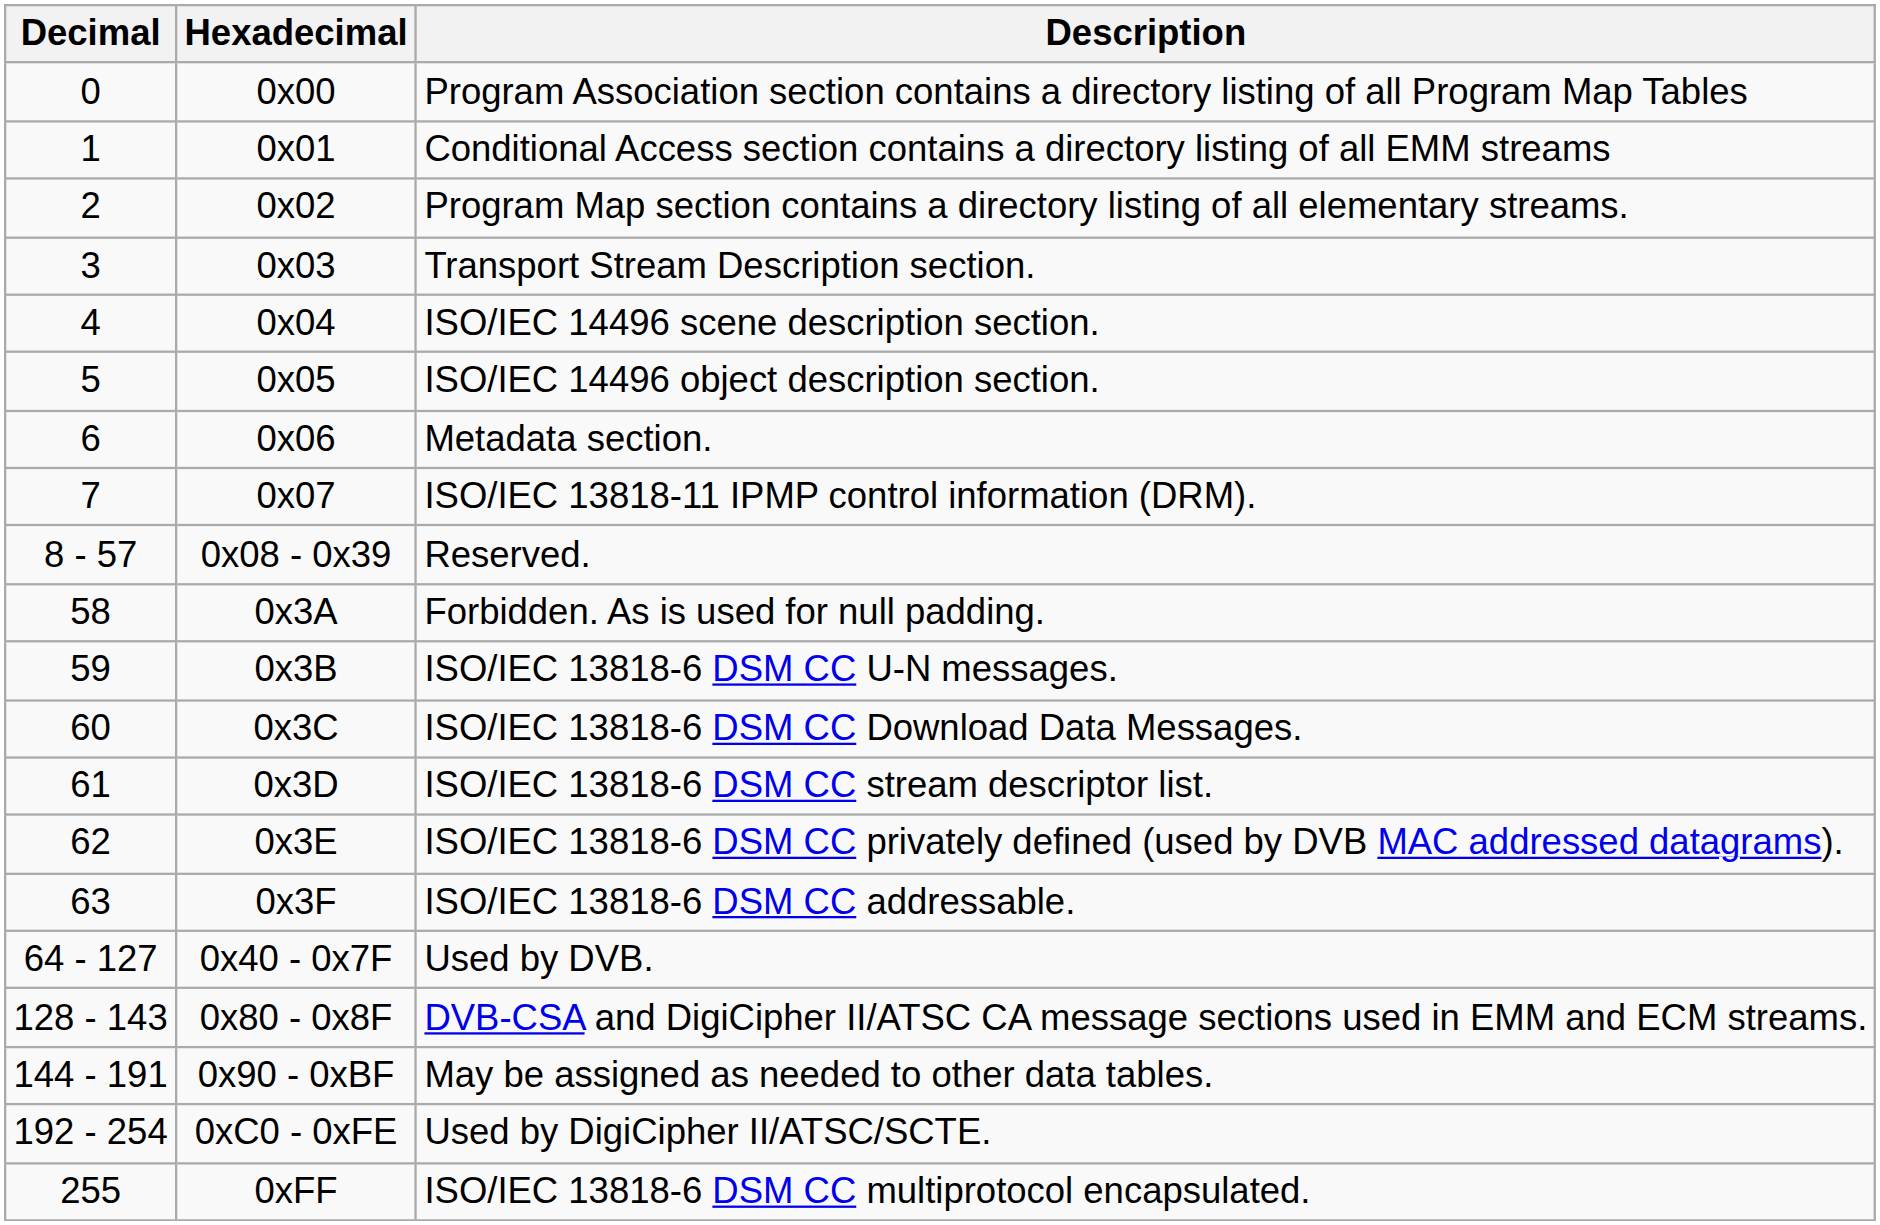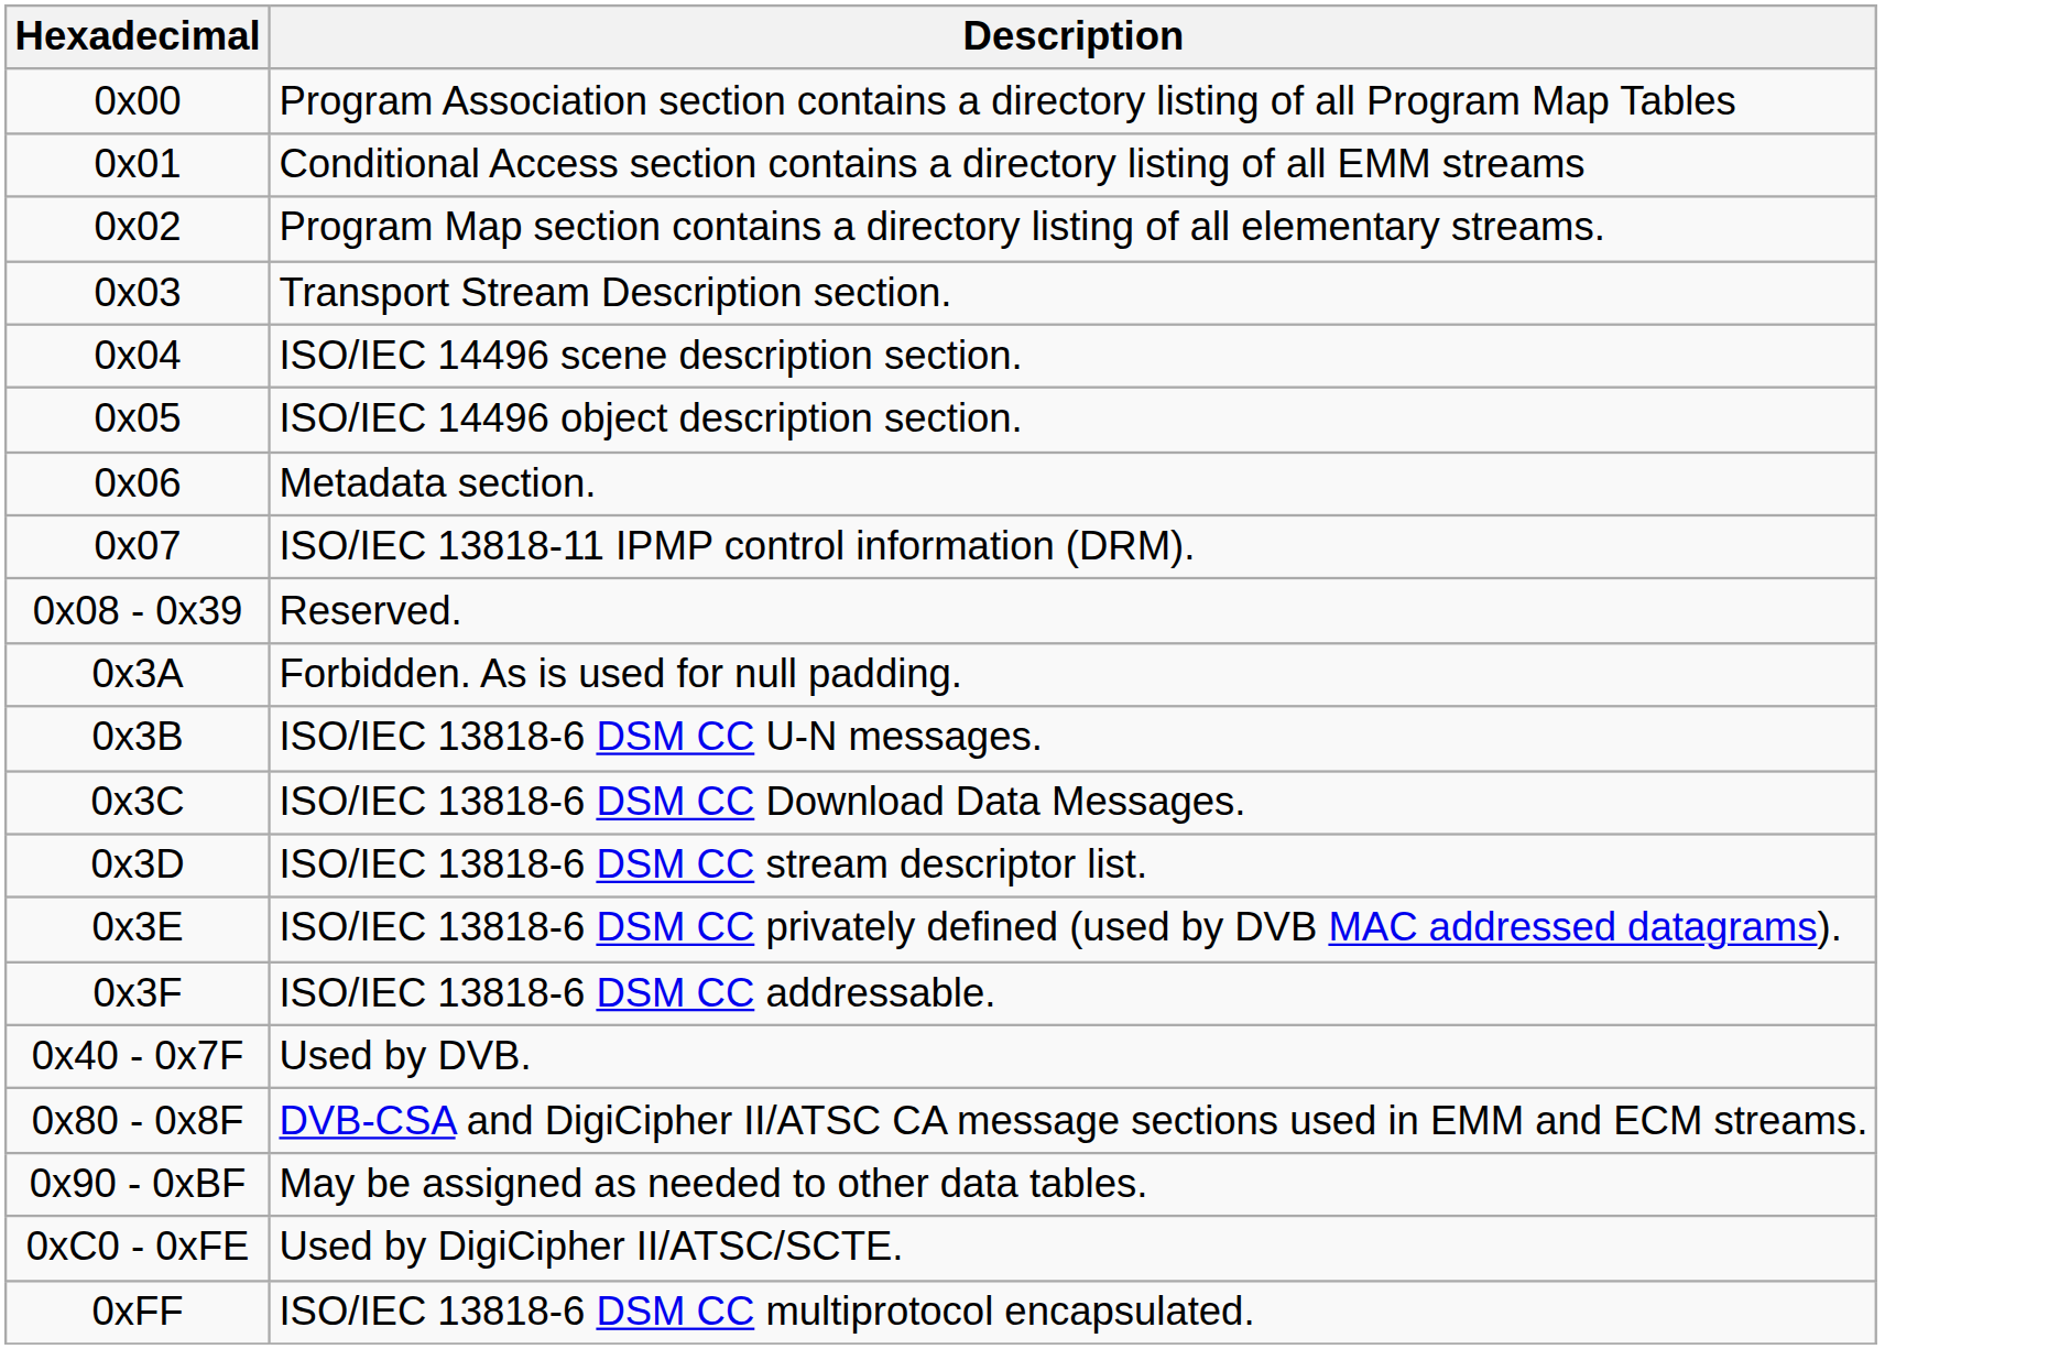 <table class="wikitable">
 <tr>
-<th>Decimal</th>
 <th>Hexadecimal</th>
 <th>Description</th>
 </tr>
 <tr>
-<td align=center>0</td>
 <td align=center>0x00</td>
 <td>Program Association section contains a directory listing of all Program Map Tables</td>
 </tr>
 <tr>
-<td align=center>1</td>
 <td align=center>0x01</td>
 <td>Conditional Access section contains a directory listing of all EMM streams</td>
 </tr>
 <tr>
-<td align=center>2</td>
 <td align=center>0x02</td>
 <td>Program Map section contains a directory listing of all elementary streams.</td>
 </tr>
 <tr>
-<td align=center>3</td>
 <td align=center>0x03</td>
 <td>Transport Stream Description section.</td>
 </tr>
 <tr>
-<td align=center>4</td>
 <td align=center>0x04</td>
 <td>ISO/IEC 14496 scene description section.</td>
 </tr>
 <tr>
-<td align=center>5</td>
 <td align=center>0x05</td>
 <td>ISO/IEC 14496 object description section.</td>
 </tr>
 <tr>
-<td align=center>6</td>
 <td align=center>0x06</td>
 <td>Metadata section.</td>
 </tr>
 <tr>
-<td align=center>7</td>
 <td align=center>0x07</td>
 <td>ISO/IEC 13818-11 IPMP control information (DRM).</td>
 </tr>
 <tr>
-<td align=center>8 - 57</td>
 <td align=center>0x08 - 0x39</td>
 <td>Reserved.</td>
 </tr>
 <tr>
-<td align=center>58</td>
 <td align=center>0x3A</td>
 <td>Forbidden. As is used for null padding.</td>
 </tr>
 <tr>
-<td align=center>59</td>
 <td align=center>0x3B</td>
 <td>ISO/IEC 13818-6 <a href='#'>DSM CC</a> U-N messages.</td>
 </tr>
 <tr>
-<td align=center>60</td>
 <td align=center>0x3C</td>
 <td>ISO/IEC 13818-6 <a href='#'>DSM CC</a> Download Data Messages.</td>
 </tr>
 <tr>
-<td align=center>61</td>
 <td align=center>0x3D</td>
 <td>ISO/IEC 13818-6 <a href='#'>DSM CC</a> stream descriptor list.</td>
 </tr>
 <tr>
-<td align=center>62</td>
 <td align=center>0x3E</td>
 <td>ISO/IEC 13818-6 <a href='#'>DSM CC</a> privately defined (used by DVB <a href='#'>MAC addressed datagrams</a>).</td>
 </tr>
 <tr>
-<td align=center>63</td>
 <td align=center>0x3F</td>
 <td>ISO/IEC 13818-6 <a href='#'>DSM CC</a> addressable.</td>
 </tr>
 <tr>
-<td align=center>64 - 127</td>
 <td align=center>0x40 - 0x7F</td>
 <td>Used by DVB.</td>
 </tr>
 <tr>
-<td align=center>128 - 143</td>
 <td align=center>0x80 - 0x8F</td>
 <td><a href='#'>DVB-CSA</a> and DigiCipher II/ATSC CA message sections used in EMM and ECM streams.</td>
 </tr>
 <tr>
-<td align=center>144 - 191</td>
 <td align=center>0x90 - 0xBF</td>
 <td>May be assigned as needed to other data tables.</td>
 </tr>
 <tr>
-<td align=center>192 - 254</td>
 <td align=center>0xC0 - 0xFE</td>
 <td>Used by DigiCipher II/ATSC/SCTE.</td>
 </tr>
 <tr>
-<td align=center>255</td>
 <td align=center>0xFF</td>
 <td>ISO/IEC 13818-6 <a href='#'>DSM CC</a> multiprotocol encapsulated.</td>
 </tr>
 </table>
